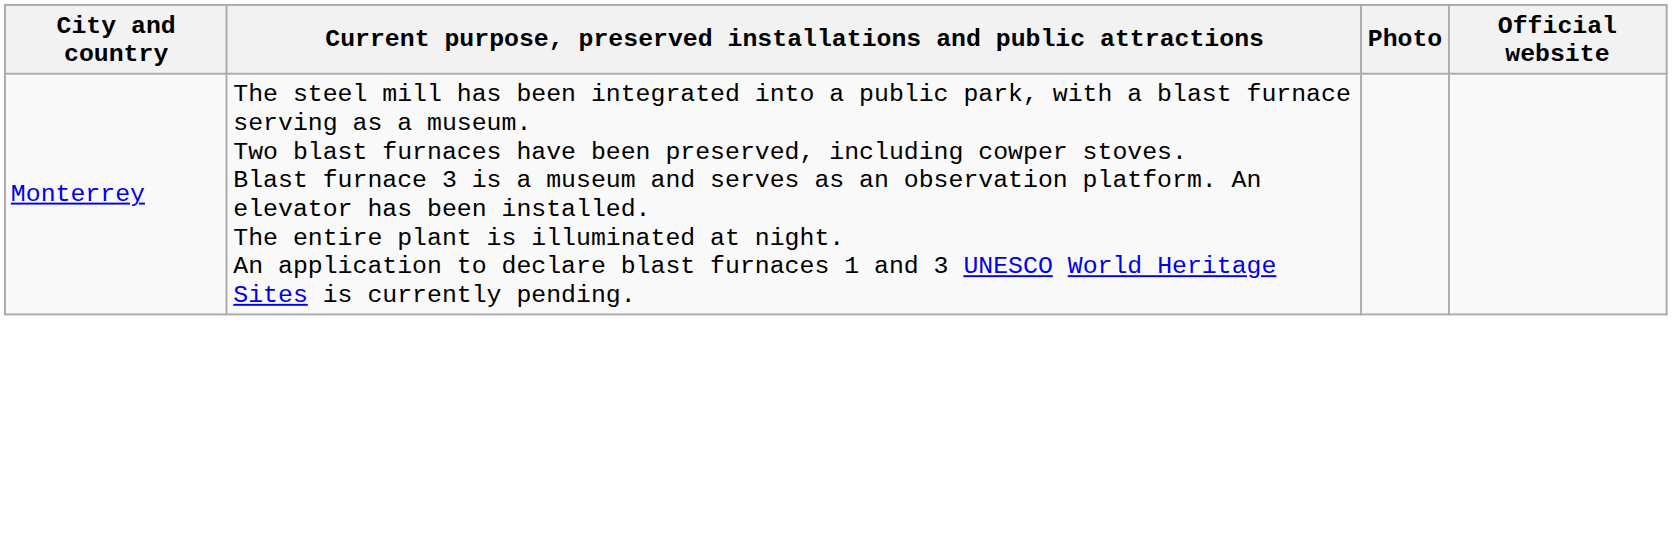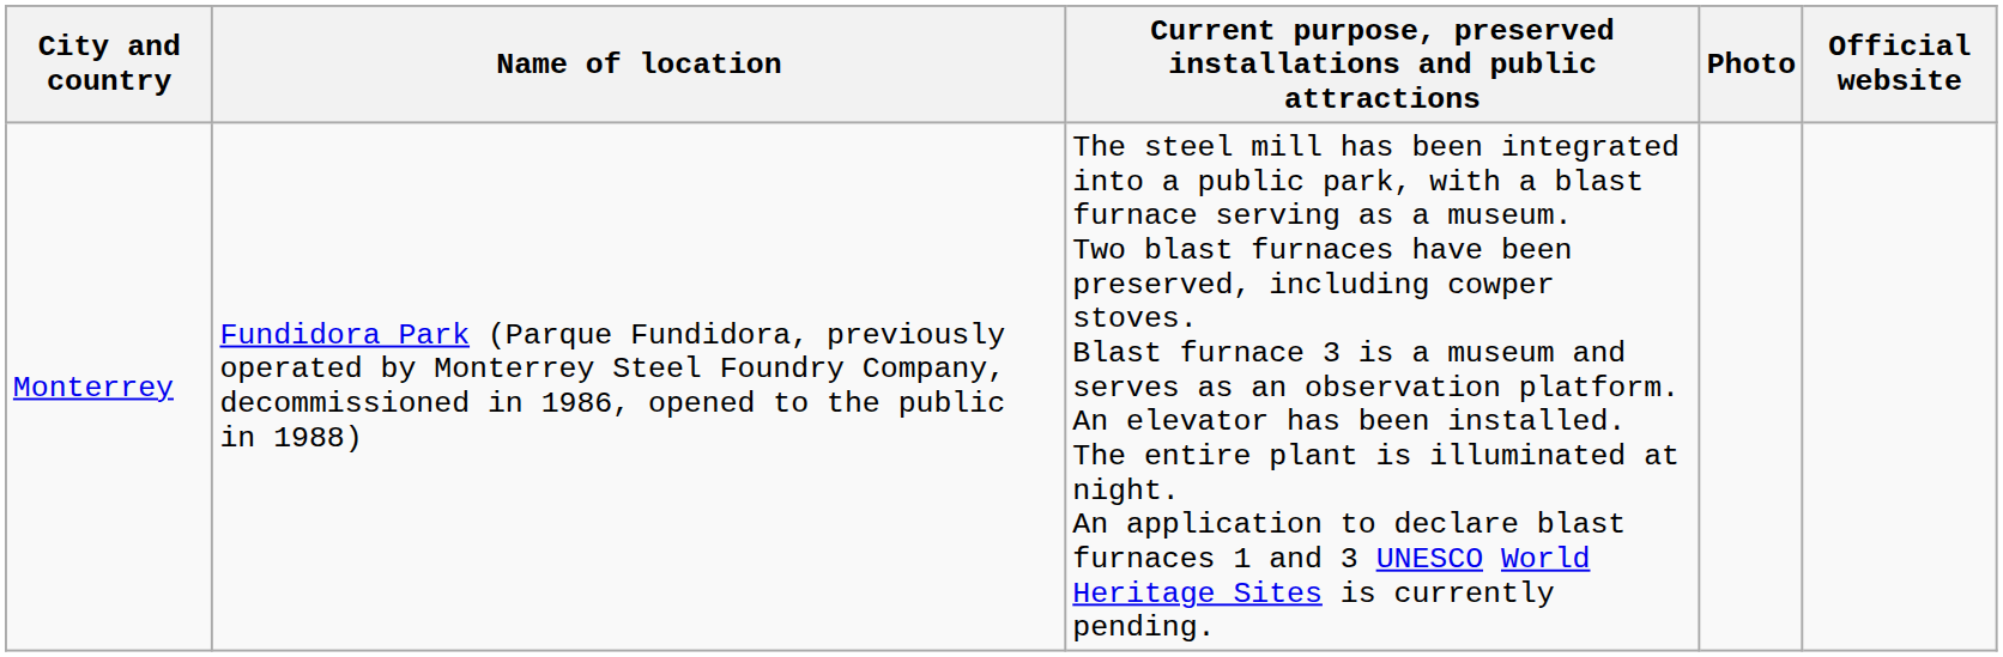 <table class="wikitable">
 <tr>
 <th>City and country</th>
+<th>Name of location</th>
 <th>Current purpose, preserved installations and public attractions</th>
 <th>Photo</th>
 <th>Official website</th>
 </tr>
 <tr>
 <td><a href='#'>Monterrey</a></td>
+<td><a href='#'>Fundidora Park</a> (Parque Fundidora, previously operated by Monterrey Steel Foundry Company, decommissioned in 1986, opened to the public in 1988)</td>
 <td>The steel mill has been integrated into a public park, with a blast furnace serving as a museum.<br> Two blast furnaces have been preserved, including cowper stoves.<br> Blast furnace 3 is a museum and serves as an observation platform. An elevator has been installed.<br> The entire plant is illuminated at night.<br> An application to declare blast furnaces 1 and 3 <a href='#'>UNESCO</a> <a href='#'>World Heritage Sites</a> is currently pending.</td>
 <td></td>
 <td></td>
 </tr>
 </table>
